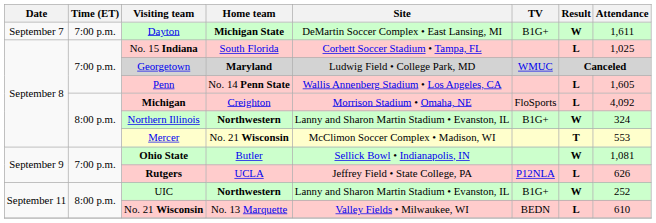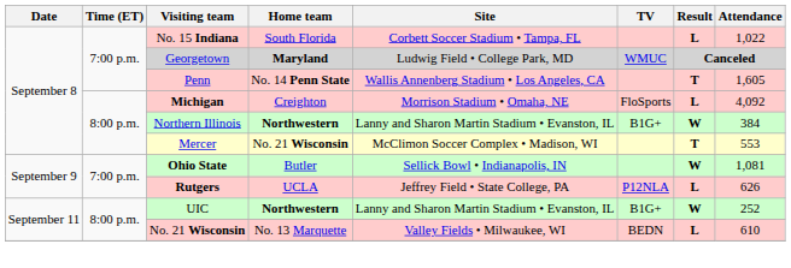 <table class="wikitable" style="font-size:95%; text-align: center;">
 <tr>
 <th>Date</th>
 <th>Time (ET)</th>
 <th>Visiting team</th>
 <th>Home team</th>
 <th>Site</th>
 <th>TV</th>
 <th>Result</th>
 <th>Attendance</th>
 </tr>
 <tr>
-<td>September 7</td>
-<td>7:00 p.m.</td>
-<td bgcolor="CCFFCC"><a href='#'>Dayton</a></td>
-<td bgcolor="CCFFCC"><strong>Michigan State</strong></td>
-<td bgcolor="CCFFCC">DeMartin Soccer Complex • East Lansing, MI</td>
-<td bgcolor="CCFFCC">B1G+</td>
-<td bgcolor="CCFFCC"><strong>W</strong> </td>
-<td bgcolor="CCFFCC">1,611</td>
-</tr>
-<tr>
 <td rowspan="6">September 8</td>
 <td rowspan="3">7:00 p.m.</td>
 <td bgcolor="FFCCCC">No. 15 <strong>Indiana</strong></td>
 <td bgcolor="FFCCCC"><a href='#'>South Florida</a></td>
 <td bgcolor="FFCCCC"><a href='#'>Corbett Soccer Stadium</a> • <a href='#'>Tampa, FL</a></td>
 <td bgcolor="FFCCCC"></td>
 <td bgcolor="FFCCCC"><strong>L</strong> </td>
-<td bgcolor="FFCCCC">1,025</td>
+<td bgcolor="FFCCCC">1,022</td>
 </tr>
 <tr bgcolor="d3d3d3">
 <td><a href='#'>Georgetown</a></td>
 <td><strong>Maryland</strong></td>
 <td>Ludwig Field • College Park, MD</td>
 <td><a href='#'>WMUC</a></td>
 <td colspan="2"><strong>Canceled</strong></td>
 </tr>
 <tr bgcolor="FFCCCC">
 <td><a href='#'>Penn</a></td>
 <td>No. 14 <strong>Penn State</strong></td>
 <td><a href='#'>Wallis Annenberg Stadium</a> • <a href='#'>Los Angeles, CA</a></td>
 <td></td>
-<td><strong>L</strong> </td>
+<td><strong>T</strong> </td>
 <td>1,605</td>
 </tr>
 <tr>
 <td rowspan="3">8:00 p.m.</td>
 <td bgcolor="FFCCCC"><strong>Michigan</strong></td>
 <td bgcolor="FFCCCC"><a href='#'>Creighton</a></td>
 <td bgcolor="FFCCCC"><a href='#'>Morrison Stadium</a> • <a href='#'>Omaha, NE</a></td>
 <td bgcolor="FFCCCC">FloSports</td>
 <td bgcolor="FFCCCC"><strong>L</strong> </td>
 <td bgcolor="FFCCCC">4,092</td>
 </tr>
 <tr>
 <td bgcolor="CCFFCC"><a href='#'>Northern Illinois</a></td>
 <td bgcolor="CCFFCC"><strong>Northwestern</strong></td>
 <td bgcolor="CCFFCC">Lanny and Sharon Martin Stadium • Evanston, IL</td>
 <td bgcolor="CCFFCC">B1G+</td>
 <td bgcolor="CCFFCC"><strong>W</strong> </td>
-<td bgcolor="CCFFCC">324</td>
+<td bgcolor="CCFFCC">384</td>
 </tr>
 <tr bgcolor="FFFFCC">
 <td><a href='#'>Mercer</a></td>
 <td>No. 21 <strong>Wisconsin</strong></td>
 <td>McClimon Soccer Complex • Madison, WI</td>
 <td></td>
 <td><strong>T</strong> </td>
 <td>553</td>
 </tr>
 <tr>
 <td rowspan="2">September 9</td>
 <td rowspan="2">7:00 p.m.</td>
 <td bgcolor="CCFFCC"><strong>Ohio State</strong></td>
 <td bgcolor="CCFFCC"><a href='#'>Butler</a></td>
 <td bgcolor="CCFFCC"><a href='#'>Sellick Bowl</a> • <a href='#'>Indianapolis, IN</a></td>
 <td bgcolor="CCFFCC"></td>
 <td bgcolor="CCFFCC"><strong>W</strong> </td>
 <td bgcolor="CCFFCC">1,081</td>
 </tr>
 <tr bgcolor="FFCCCC">
 <td><strong>Rutgers</strong></td>
 <td><a href='#'>UCLA</a></td>
 <td>Jeffrey Field • State College, PA</td>
 <td><a href='#'>P12NLA</a></td>
 <td><strong>L</strong> </td>
 <td>626</td>
 </tr>
 <tr>
 <td rowspan="2">September 11</td>
 <td rowspan="2">8:00 p.m.</td>
 <td bgcolor="CCFFCC">UIC</td>
 <td bgcolor="CCFFCC"><strong>Northwestern</strong></td>
 <td bgcolor="CCFFCC">Lanny and Sharon Martin Stadium • Evanston, IL</td>
 <td bgcolor="CCFFCC">B1G+</td>
 <td bgcolor="CCFFCC"><strong>W</strong> </td>
 <td bgcolor="CCFFCC">252</td>
 </tr>
 <tr bgcolor="FFCCCC">
 <td>No. 21 <strong>Wisconsin</strong></td>
 <td>No. 13 <a href='#'>Marquette</a></td>
 <td><a href='#'>Valley Fields</a> • Milwaukee, WI</td>
 <td>BEDN</td>
 <td><strong>L</strong> </td>
 <td>610</td>
 </tr>
 <tr>
 </tr>
 </table>
